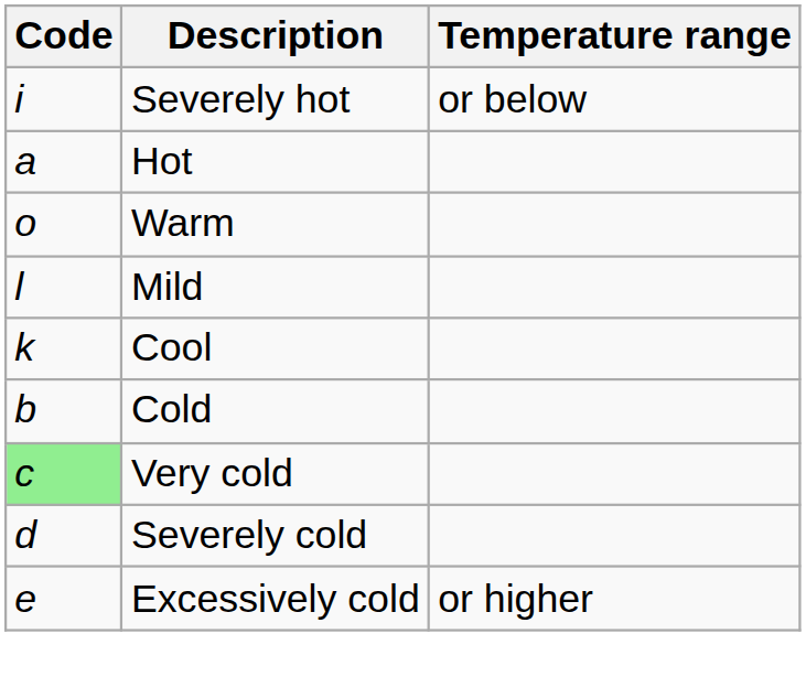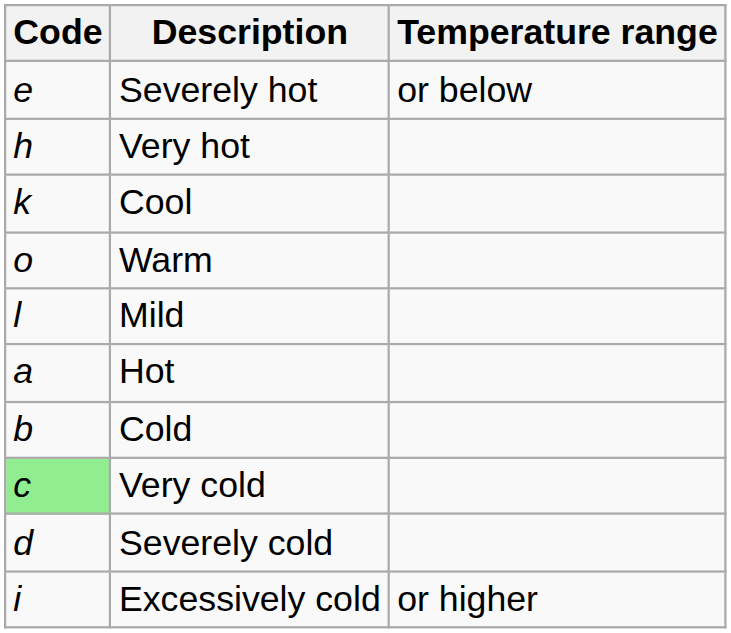 <table class="wikitable">
 <tr>
 <th>Code</th>
 <th>Description</th>
 <th>Temperature range</th>
 </tr>
 <tr>
-<td><em>i</em></td>
+<td><em>e</em></td>
 <td>Severely hot</td>
 <td> or below</td>
 </tr>
 <tr>
-<td><em>a</em></td>
-<td>Hot</td>
+<td><em>h</em></td>
+<td>Very hot</td>
+<td></td>
+</tr>
+<tr>
+<td><em>k</em></td>
+<td>Cool</td>
 <td></td>
 </tr>
 <tr>
 <td><em>o</em></td>
 <td>Warm</td>
 <td></td>
 </tr>
 <tr>
 <td><em>l</em></td>
 <td>Mild</td>
 <td></td>
 </tr>
 <tr>
-<td><em>k</em></td>
-<td>Cool</td>
+<td><em>a</em></td>
+<td>Hot</td>
 <td></td>
 </tr>
 <tr>
 <td><em>b</em></td>
 <td>Cold</td>
 <td></td>
 </tr>
 <tr>
 <td style="background: lightgreen;"><em>c</em></td>
 <td>Very cold</td>
 <td></td>
 </tr>
 <tr>
 <td><em>d</em></td>
 <td>Severely cold</td>
 <td></td>
 </tr>
 <tr>
-<td><em>e</em></td>
+<td><em>i</em></td>
 <td>Excessively cold</td>
 <td> or higher</td>
 </tr>
 </table>
